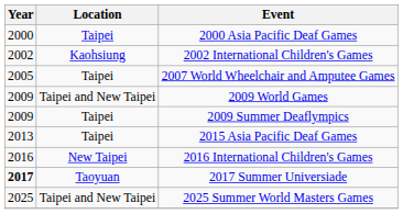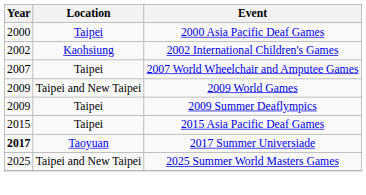 <table class="wikitable sortable" style="text-align:center">
 <tr>
 <th>Year</th>
 <th>Location</th>
 <th>Event</th>
 </tr>
 <tr>
 <td>2000</td>
 <td><a href='#'>Taipei</a></td>
 <td><a href='#'>2000 Asia Pacific Deaf Games</a></td>
 </tr>
 <tr>
 <td>2002</td>
 <td><a href='#'>Kaohsiung</a></td>
 <td><a href='#'>2002 International Children's Games</a></td>
 </tr>
 <tr>
-<td>2005</td>
+<td>2007</td>
 <td>Taipei</td>
 <td><a href='#'>2007 World Wheelchair and Amputee Games</a></td>
 </tr>
 <tr>
 <td>2009</td>
 <td>Taipei and New Taipei</td>
 <td><a href='#'>2009 World Games</a></td>
 </tr>
 <tr>
 <td>2009</td>
 <td>Taipei</td>
 <td><a href='#'>2009 Summer Deaflympics</a></td>
 </tr>
 <tr>
-<td>2013</td>
+<td>2015</td>
 <td>Taipei</td>
 <td><a href='#'>2015 Asia Pacific Deaf Games</a></td>
-</tr>
-<tr>
-<td>2016</td>
-<td><a href='#'>New Taipei</a></td>
-<td><a href='#'>2016 International Children's Games</a></td>
 </tr>
 <tr>
 <td><strong>2017</strong></td>
 <td><a href='#'>Taoyuan</a></td>
 <td><a href='#'>2017 Summer Universiade</a></td>
 </tr>
 <tr>
 <td>2025</td>
 <td>Taipei and New Taipei</td>
 <td><a href='#'>2025 Summer World Masters Games</a></td>
 </tr>
 <tr>
 </tr>
 </table>
